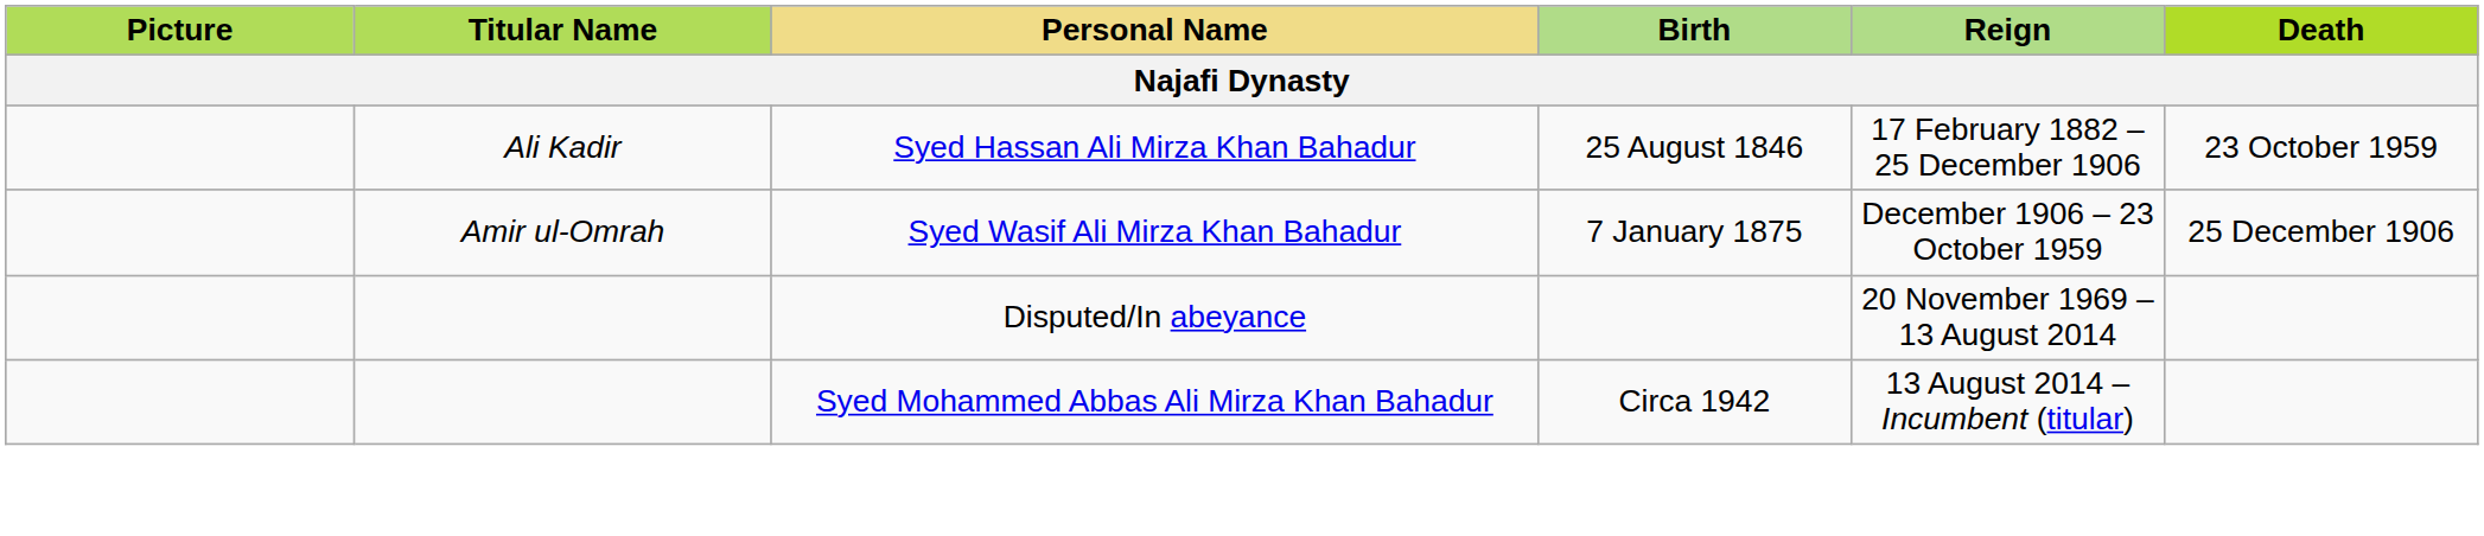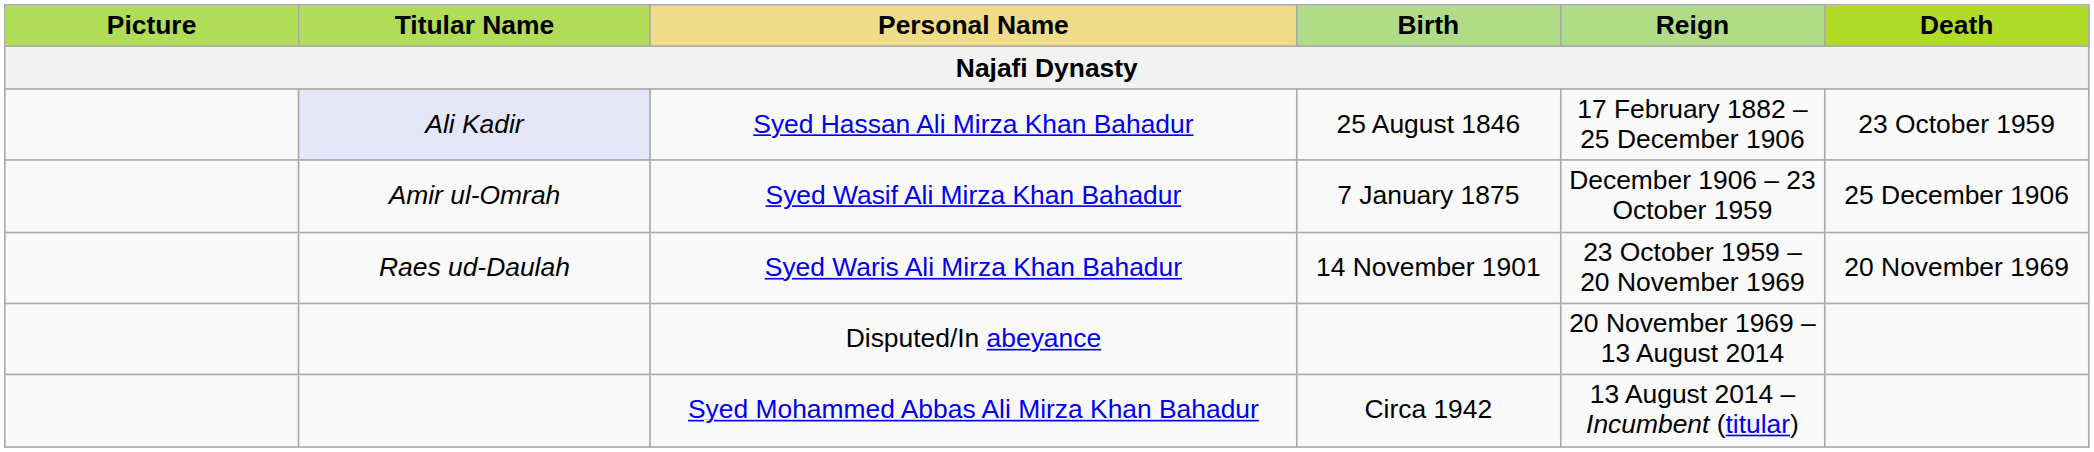 <table class="wikitable" style="width:100%; text-align:center;">
 <tr>
 <th style="background:#b0dc58; width:10%;">Picture</th>
 <th style="background:#b0dc58; width:12%;">Titular Name</th>
 <th style="background:#f0dc88; width:22%;">Personal Name</th>
 <th style="background:#b0dc88; width:9%;">Birth</th>
 <th style="background:#b0dc88; width:9%;">Reign</th>
 <th style="background:#b0dc28; width:9%;">Death</th>
 </tr>
 <tr>
 <th scope="row" colspan="6">Najafi Dynasty</th>
 </tr>
 <tr>
 <td></td>
-<td><em>Ali Kadir</em></td>
+<td style="background: lavender;"><em>Ali Kadir</em></td>
 <td><a href='#'>Syed Hassan Ali Mirza Khan Bahadur</a></td>
 <td>25 August 1846</td>
 <td>17 February 1882 – 25 December 1906</td>
 <td>23 October 1959</td>
 </tr>
 <tr>
 <td></td>
 <td><em>Amir ul-Omrah</em></td>
 <td><a href='#'>Syed Wasif Ali Mirza Khan Bahadur</a></td>
 <td>7 January 1875</td>
 <td>December 1906 – 23 October 1959</td>
 <td>25 December 1906</td>
+</tr>
+<tr>
+<td></td>
+<td><em>Raes ud-Daulah</em></td>
+<td><a href='#'>Syed Waris Ali Mirza Khan Bahadur</a></td>
+<td>14 November 1901</td>
+<td>23 October 1959 – 20 November 1969</td>
+<td>20 November 1969</td>
 </tr>
 <tr>
 <td></td>
 <td></td>
 <td>Disputed/In <a href='#'>abeyance</a></td>
 <td></td>
 <td>20 November 1969 – 13 August 2014</td>
 <td></td>
 </tr>
 <tr>
 <td></td>
 <td></td>
 <td><a href='#'>Syed Mohammed Abbas Ali Mirza Khan Bahadur</a></td>
 <td>Circa 1942</td>
 <td>13 August 2014 – <em>Incumbent</em> (<a href='#'>titular</a>)</td>
 <td></td>
 </tr>
 </table>
